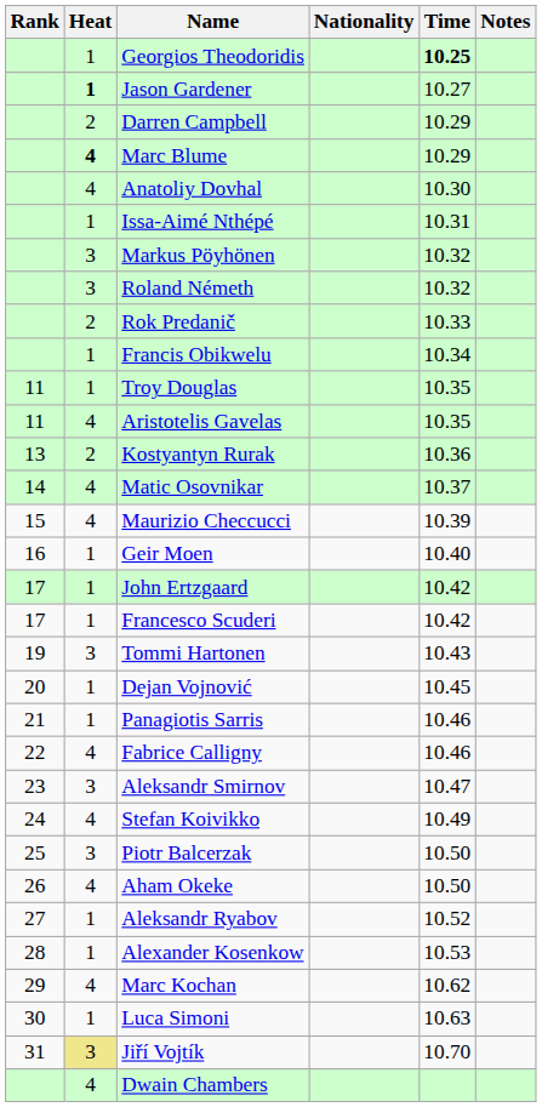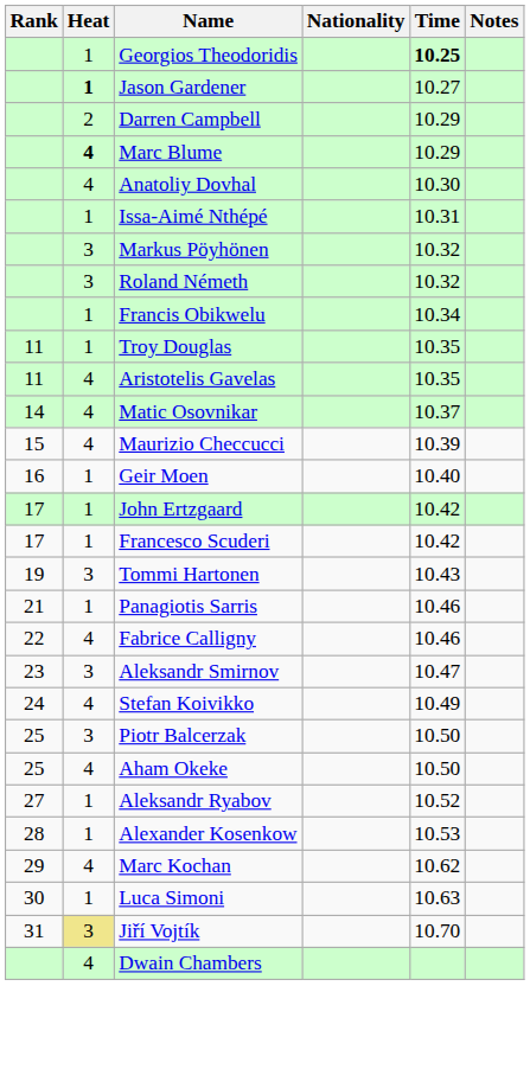 <table class="wikitable sortable" style="text-align:center">
 <tr>
 <th>Rank</th>
 <th>Heat</th>
 <th>Name</th>
 <th>Nationality</th>
 <th>Time</th>
 <th>Notes</th>
 </tr>
 <tr bgcolor=ccffcc>
 <td></td>
 <td>1</td>
 <td align=left><a href='#'>Georgios Theodoridis</a></td>
 <td align=left></td>
 <td><strong>10.25</strong></td>
 <td></td>
 </tr>
 <tr bgcolor=ccffcc>
 <td></td>
 <td><strong>1</strong></td>
 <td align=left><a href='#'>Jason Gardener</a></td>
 <td align=left></td>
 <td>10.27</td>
 <td></td>
 </tr>
 <tr bgcolor=ccffcc>
 <td></td>
 <td>2</td>
 <td align=left><a href='#'>Darren Campbell</a></td>
 <td align=left></td>
 <td>10.29</td>
 <td></td>
 </tr>
 <tr bgcolor=ccffcc>
 <td></td>
 <td><strong>4</strong></td>
 <td align=left><a href='#'>Marc Blume</a></td>
 <td align=left></td>
 <td>10.29</td>
 <td></td>
 </tr>
 <tr bgcolor=ccffcc>
 <td></td>
 <td>4</td>
 <td align=left><a href='#'>Anatoliy Dovhal</a></td>
 <td align=left></td>
 <td>10.30</td>
 <td></td>
 </tr>
 <tr bgcolor=ccffcc>
 <td></td>
 <td>1</td>
 <td align=left><a href='#'>Issa-Aimé Nthépé</a></td>
 <td align=left></td>
 <td>10.31</td>
 <td></td>
 </tr>
 <tr bgcolor=ccffcc>
 <td></td>
 <td>3</td>
 <td align=left><a href='#'>Markus Pöyhönen</a></td>
 <td align=left></td>
 <td>10.32</td>
 <td></td>
 </tr>
 <tr bgcolor=ccffcc>
 <td></td>
 <td>3</td>
 <td align=left><a href='#'>Roland Németh</a></td>
 <td align=left></td>
 <td>10.32</td>
 <td></td>
 </tr>
 <tr bgcolor=ccffcc>
 <td></td>
-<td>2</td>
-<td align=left><a href='#'>Rok Predanič</a></td>
-<td align=left></td>
-<td>10.33</td>
-<td></td>
-</tr>
-<tr bgcolor=ccffcc>
-<td></td>
 <td>1</td>
 <td align=left><a href='#'>Francis Obikwelu</a></td>
 <td align=left></td>
 <td>10.34</td>
 <td></td>
 </tr>
 <tr bgcolor=ccffcc>
 <td>11</td>
 <td>1</td>
 <td align=left><a href='#'>Troy Douglas</a></td>
 <td align=left></td>
 <td>10.35</td>
 <td></td>
 </tr>
 <tr bgcolor=ccffcc>
 <td>11</td>
 <td>4</td>
 <td align=left><a href='#'>Aristotelis Gavelas</a></td>
 <td align=left></td>
 <td>10.35</td>
-<td></td>
-</tr>
-<tr bgcolor=ccffcc>
-<td>13</td>
-<td>2</td>
-<td align=left><a href='#'>Kostyantyn Rurak</a></td>
-<td align=left></td>
-<td>10.36</td>
 <td></td>
 </tr>
 <tr bgcolor=ccffcc>
 <td>14</td>
 <td>4</td>
 <td align=left><a href='#'>Matic Osovnikar</a></td>
 <td align=left></td>
 <td>10.37</td>
 <td></td>
 </tr>
 <tr>
 <td>15</td>
 <td>4</td>
 <td align=left><a href='#'>Maurizio Checcucci</a></td>
 <td align=left></td>
 <td>10.39</td>
 <td></td>
 </tr>
 <tr>
 <td>16</td>
 <td>1</td>
 <td align=left><a href='#'>Geir Moen</a></td>
 <td align=left></td>
 <td>10.40</td>
 <td></td>
 </tr>
 <tr bgcolor=ccffcc>
 <td>17</td>
 <td>1</td>
 <td align=left><a href='#'>John Ertzgaard</a></td>
 <td align=left></td>
 <td>10.42</td>
 <td></td>
 </tr>
 <tr>
 <td>17</td>
 <td>1</td>
 <td align=left><a href='#'>Francesco Scuderi</a></td>
 <td align=left></td>
 <td>10.42</td>
 <td></td>
 </tr>
 <tr>
 <td>19</td>
 <td>3</td>
 <td align=left><a href='#'>Tommi Hartonen</a></td>
 <td align=left></td>
 <td>10.43</td>
 <td></td>
 </tr>
 <tr>
-<td>20</td>
-<td>1</td>
-<td align=left><a href='#'>Dejan Vojnović</a></td>
-<td align=left></td>
-<td>10.45</td>
-<td></td>
-</tr>
-<tr>
 <td>21</td>
 <td>1</td>
 <td align=left><a href='#'>Panagiotis Sarris</a></td>
 <td align=left></td>
 <td>10.46</td>
 <td></td>
 </tr>
 <tr>
 <td>22</td>
 <td>4</td>
 <td align=left><a href='#'>Fabrice Calligny</a></td>
 <td align=left></td>
 <td>10.46</td>
 <td></td>
 </tr>
 <tr>
 <td>23</td>
 <td>3</td>
 <td align=left><a href='#'>Aleksandr Smirnov</a></td>
 <td align=left></td>
 <td>10.47</td>
 <td></td>
 </tr>
 <tr>
 <td>24</td>
 <td>4</td>
 <td align=left><a href='#'>Stefan Koivikko</a></td>
 <td align=left></td>
 <td>10.49</td>
 <td></td>
 </tr>
 <tr>
 <td>25</td>
 <td>3</td>
 <td align=left><a href='#'>Piotr Balcerzak</a></td>
 <td align=left></td>
 <td>10.50</td>
 <td></td>
 </tr>
 <tr>
-<td>26</td>
+<td>25</td>
 <td>4</td>
 <td align=left><a href='#'>Aham Okeke</a></td>
 <td align=left></td>
 <td>10.50</td>
 <td></td>
 </tr>
 <tr>
 <td>27</td>
 <td>1</td>
 <td align=left><a href='#'>Aleksandr Ryabov</a></td>
 <td align=left></td>
 <td>10.52</td>
 <td></td>
 </tr>
 <tr>
 <td>28</td>
 <td>1</td>
 <td align=left><a href='#'>Alexander Kosenkow</a></td>
 <td align=left></td>
 <td>10.53</td>
 <td></td>
 </tr>
 <tr>
 <td>29</td>
 <td>4</td>
 <td align=left><a href='#'>Marc Kochan</a></td>
 <td align=left></td>
 <td>10.62</td>
 <td></td>
 </tr>
 <tr>
 <td>30</td>
 <td>1</td>
 <td align=left><a href='#'>Luca Simoni</a></td>
 <td align=left></td>
 <td>10.63</td>
 <td></td>
 </tr>
 <tr>
 <td>31</td>
 <td style="background: khaki;">3</td>
 <td align=left><a href='#'>Jiří Vojtík</a></td>
 <td align=left></td>
 <td>10.70</td>
 <td></td>
 </tr>
 <tr bgcolor=ccffcc>
 <td></td>
 <td>4</td>
 <td align=left><a href='#'>Dwain Chambers</a></td>
 <td align=left></td>
 <td></td>
 <td></td>
 </tr>
 </table>
